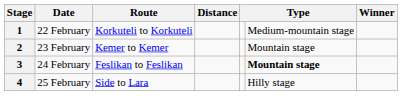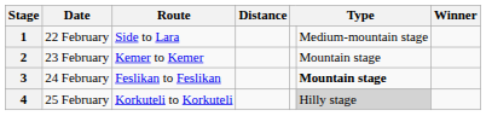 <table class="wikitable">
 <tr>
 <th scope="col">Stage</th>
 <th scope="col">Date</th>
 <th scope="col">Route</th>
 <th scope="col">Distance</th>
 <th colspan="2" scope="col">Type</th>
 <th scope="col">Winner</th>
 </tr>
 <tr>
 <th scope="row">1</th>
 <td>22 February</td>
-<td><a href='#'>Korkuteli</a> to <a href='#'>Korkuteli</a></td>
+<td><a href='#'>Side</a> to <a href='#'>Lara</a></td>
 <td style="text-align:center;"></td>
 <td></td>
 <td>Medium-mountain stage</td>
 <td></td>
 </tr>
 <tr>
 <th scope="row">2</th>
 <td>23 February</td>
 <td><a href='#'>Kemer</a> to <a href='#'>Kemer</a></td>
 <td style="text-align:center;"></td>
 <td></td>
 <td>Mountain stage</td>
 <td></td>
 </tr>
 <tr>
 <th scope="row">3</th>
 <td>24 February</td>
 <td><a href='#'>Feslikan</a> to <a href='#'>Feslikan</a></td>
 <td style="text-align:center;"></td>
 <td></td>
 <td><strong>Mountain stage</strong></td>
 <td></td>
 </tr>
 <tr>
 <th scope="row">4</th>
 <td>25 February</td>
-<td><a href='#'>Side</a> to <a href='#'>Lara</a></td>
+<td><a href='#'>Korkuteli</a> to <a href='#'>Korkuteli</a></td>
 <td style="text-align:center;"></td>
 <td></td>
-<td>Hilly stage</td>
+<td style="background: lightgrey;">Hilly stage</td>
 <td></td>
 </tr>
 </table>
